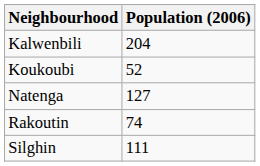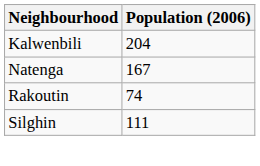 <table class="wikitable">
 <tr>
 <th>Neighbourhood</th>
 <th>Population (2006)</th>
 </tr>
 <tr>
 <td>Kalwenbili</td>
 <td>204</td>
 </tr>
 <tr>
-<td>Koukoubi</td>
-<td>52</td>
-</tr>
-<tr>
 <td>Natenga</td>
-<td>127</td>
+<td>167</td>
 </tr>
 <tr>
 <td>Rakoutin</td>
 <td>74</td>
 </tr>
 <tr>
 <td>Silghin</td>
 <td>111</td>
 </tr>
 </table>
